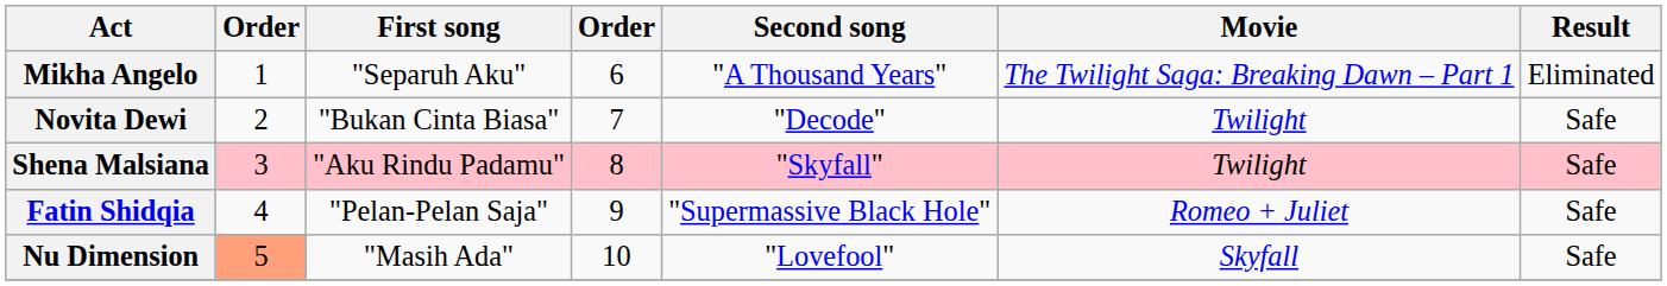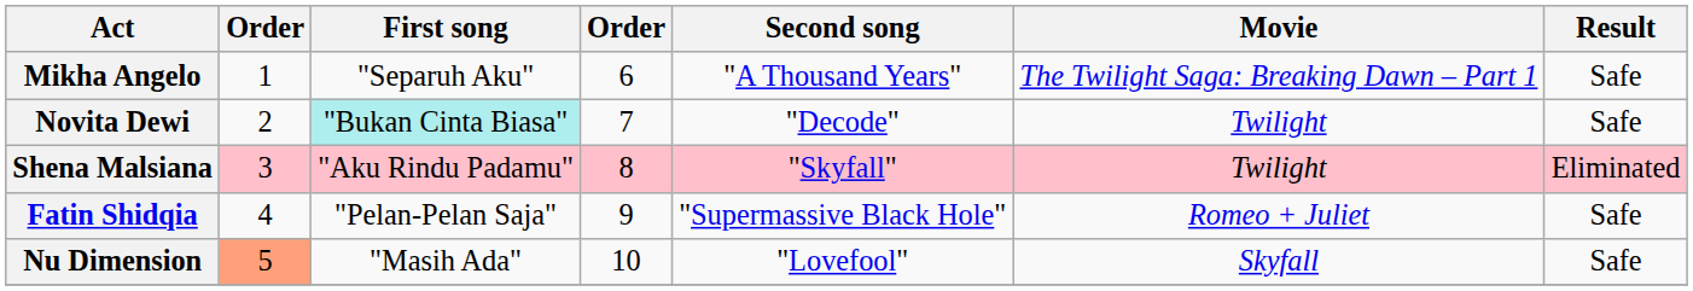 <table class="wikitable plainrowheaders" style="text-align:center;">
 <tr>
 <th scope="col">Act</th>
 <th scope="col">Order</th>
 <th scope="col">First song</th>
 <th scope="col">Order</th>
 <th scope="col">Second song</th>
 <th scope="col">Movie</th>
 <th scope="col">Result</th>
 </tr>
 <tr>
 <th scope="row">Mikha Angelo</th>
 <td>1</td>
 <td>"Separuh Aku"</td>
 <td>6</td>
 <td>"<a href='#'>A Thousand Years</a>"</td>
 <td><em><a href='#'>The Twilight Saga: Breaking Dawn – Part 1</a></em></td>
-<td>Eliminated</td>
+<td>Safe</td>
 </tr>
 <tr>
 <th scope="row">Novita Dewi</th>
 <td>2</td>
-<td>"Bukan Cinta Biasa"</td>
+<td style="background: paleturquoise;">"Bukan Cinta Biasa"</td>
 <td>7</td>
 <td>"<a href='#'>Decode</a>"</td>
 <td><em><a href='#'>Twilight</a></em></td>
 <td>Safe</td>
 </tr>
 <tr style="background:pink;">
 <th scope="row">Shena Malsiana</th>
 <td>3</td>
 <td>"Aku Rindu Padamu"</td>
 <td>8</td>
 <td>"<a href='#'>Skyfall</a>"</td>
 <td><em>Twilight</em></td>
-<td>Safe</td>
+<td>Eliminated</td>
 </tr>
 <tr>
 <th scope="row"><a href='#'>Fatin Shidqia</a></th>
 <td>4</td>
 <td>"Pelan-Pelan Saja"</td>
 <td>9</td>
 <td>"<a href='#'>Supermassive Black Hole</a>"</td>
 <td><em><a href='#'>Romeo + Juliet</a></em></td>
 <td>Safe</td>
 </tr>
 <tr>
 <th scope="row">Nu Dimension</th>
 <td style="background: lightsalmon;">5</td>
 <td>"Masih Ada"</td>
 <td>10</td>
 <td>"<a href='#'>Lovefool</a>"</td>
 <td><em><a href='#'>Skyfall</a></em></td>
 <td>Safe</td>
 </tr>
 <tr>
 </tr>
 </table>
